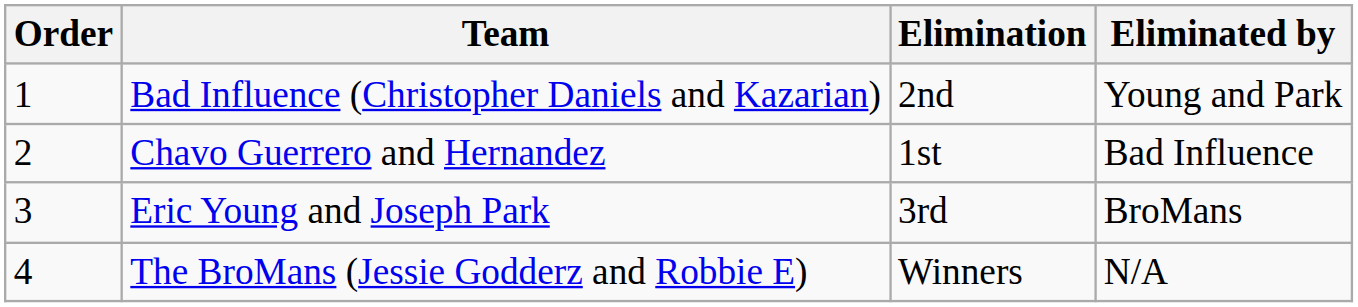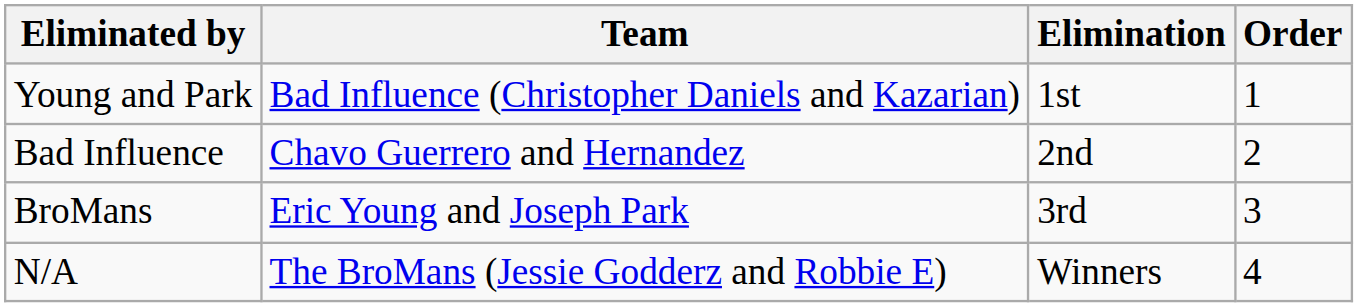 <table class="wikitable" border="1" style="font-size:100%; text-align:left;">
 <tr>
-<th scope="col">Order</th>
+<th scope="col">Eliminated by</th>
 <th scope="col">Team</th>
 <th scope="col">Elimination</th>
-<th scope="col">Eliminated by</th>
+<th scope="col">Order</th>
 </tr>
 <tr>
+<td>Young and Park</td>
+<td><a href='#'>Bad Influence</a> (<a href='#'>Christopher Daniels</a> and <a href='#'>Kazarian</a>)</td>
+<td>1st</td>
 <td>1</td>
-<td><a href='#'>Bad Influence</a> (<a href='#'>Christopher Daniels</a> and <a href='#'>Kazarian</a>)</td>
-<td>2nd</td>
-<td>Young and Park</td>
 </tr>
 <tr>
+<td>Bad Influence</td>
+<td><a href='#'>Chavo Guerrero</a> and <a href='#'>Hernandez</a></td>
+<td>2nd</td>
 <td>2</td>
-<td><a href='#'>Chavo Guerrero</a> and <a href='#'>Hernandez</a></td>
-<td>1st</td>
-<td>Bad Influence</td>
 </tr>
 <tr>
-<td>3</td>
+<td>BroMans</td>
 <td><a href='#'>Eric Young</a> and <a href='#'>Joseph Park</a></td>
 <td>3rd</td>
-<td>BroMans</td>
+<td>3</td>
 </tr>
 <tr>
-<td>4</td>
+<td>N/A</td>
 <td><a href='#'>The BroMans</a> (<a href='#'>Jessie Godderz</a> and <a href='#'>Robbie E</a>)</td>
 <td>Winners</td>
-<td>N/A</td>
+<td>4</td>
 </tr>
 </table>
